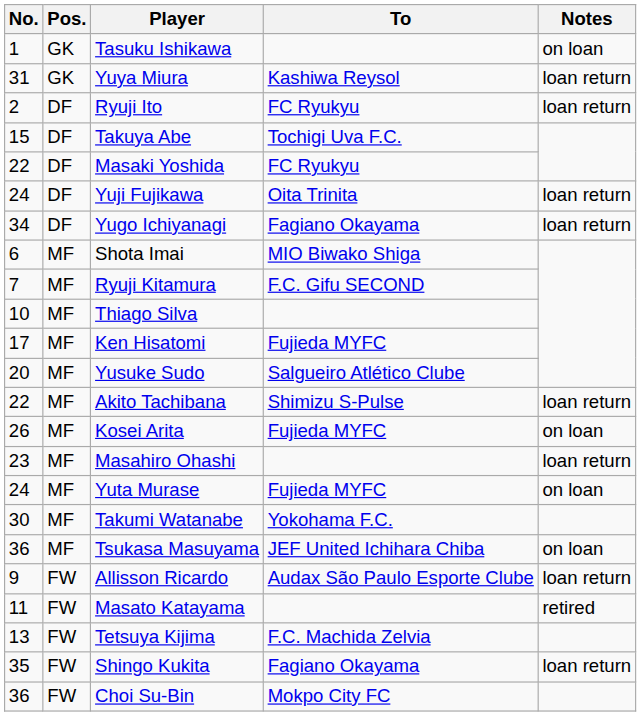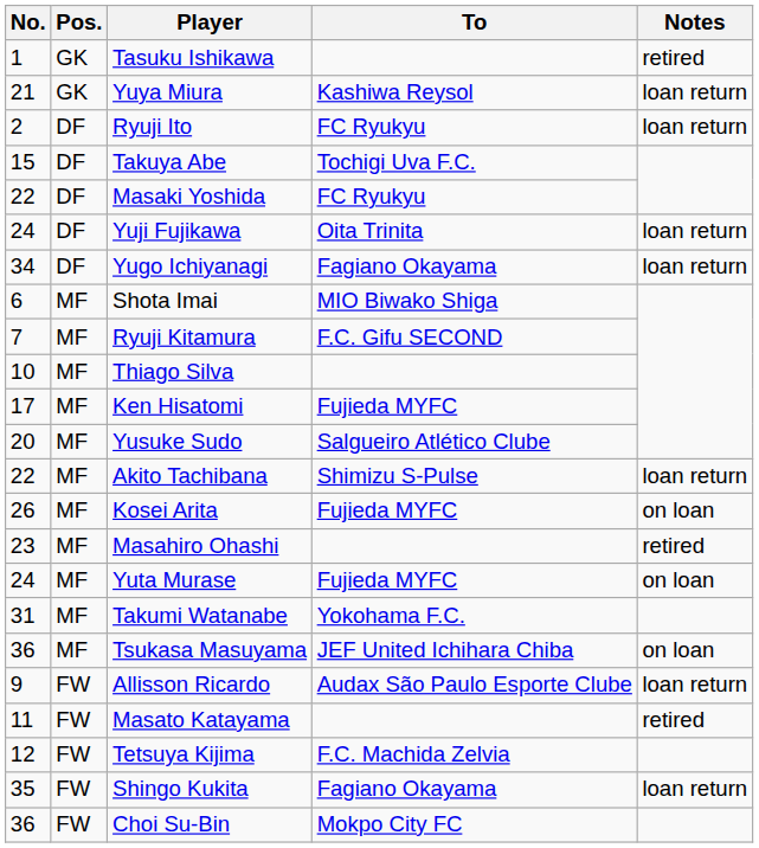 <table class="sortable wikitable">
 <tr>
 <th>No.</th>
 <th>Pos.</th>
 <th>Player</th>
 <th>To</th>
 <th>Notes</th>
 </tr>
 <tr>
 <td>1</td>
 <td>GK</td>
 <td><a href='#'>Tasuku Ishikawa</a></td>
 <td></td>
-<td>on loan</td>
+<td>retired</td>
 </tr>
 <tr>
-<td>31</td>
+<td>21</td>
 <td>GK</td>
 <td><a href='#'>Yuya Miura</a></td>
 <td><a href='#'>Kashiwa Reysol</a></td>
 <td>loan return</td>
 </tr>
 <tr>
 <td>2</td>
 <td>DF</td>
 <td><a href='#'>Ryuji Ito</a></td>
 <td><a href='#'>FC Ryukyu</a></td>
 <td>loan return</td>
 </tr>
 <tr>
 <td>15</td>
 <td>DF</td>
 <td><a href='#'>Takuya Abe</a></td>
 <td><a href='#'>Tochigi Uva F.C.</a></td>
 </tr>
 <tr>
 <td>22</td>
 <td>DF</td>
 <td><a href='#'>Masaki Yoshida</a></td>
 <td><a href='#'>FC Ryukyu</a></td>
 </tr>
 <tr>
 <td>24</td>
 <td>DF</td>
 <td><a href='#'>Yuji Fujikawa</a></td>
 <td><a href='#'>Oita Trinita</a></td>
 <td>loan return</td>
 </tr>
 <tr>
 <td>34</td>
 <td>DF</td>
 <td><a href='#'>Yugo Ichiyanagi</a></td>
 <td><a href='#'>Fagiano Okayama</a></td>
 <td>loan return</td>
 </tr>
 <tr>
 <td>6</td>
 <td>MF</td>
 <td>Shota Imai</td>
 <td><a href='#'>MIO Biwako Shiga</a></td>
 </tr>
 <tr>
 <td>7</td>
 <td>MF</td>
 <td><a href='#'>Ryuji Kitamura</a></td>
 <td><a href='#'>F.C. Gifu SECOND</a></td>
 </tr>
 <tr>
 <td>10</td>
 <td>MF</td>
 <td><a href='#'>Thiago Silva</a></td>
 <td></td>
 </tr>
 <tr>
 <td>17</td>
 <td>MF</td>
 <td><a href='#'>Ken Hisatomi</a></td>
 <td><a href='#'>Fujieda MYFC</a></td>
 </tr>
 <tr>
 <td>20</td>
 <td>MF</td>
 <td><a href='#'>Yusuke Sudo</a></td>
 <td><a href='#'>Salgueiro Atlético Clube</a></td>
 </tr>
 <tr>
 <td>22</td>
 <td>MF</td>
 <td><a href='#'>Akito Tachibana</a></td>
 <td><a href='#'>Shimizu S-Pulse</a></td>
 <td>loan return</td>
 </tr>
 <tr>
 <td>26</td>
 <td>MF</td>
 <td><a href='#'>Kosei Arita</a></td>
 <td><a href='#'>Fujieda MYFC</a></td>
 <td>on loan</td>
 </tr>
 <tr>
 <td>23</td>
 <td>MF</td>
 <td><a href='#'>Masahiro Ohashi</a></td>
 <td></td>
-<td>loan return</td>
+<td>retired</td>
 </tr>
 <tr>
 <td>24</td>
 <td>MF</td>
 <td><a href='#'>Yuta Murase</a></td>
 <td><a href='#'>Fujieda MYFC</a></td>
 <td>on loan</td>
 </tr>
 <tr>
-<td>30</td>
+<td>31</td>
 <td>MF</td>
 <td><a href='#'>Takumi Watanabe</a></td>
 <td><a href='#'>Yokohama F.C.</a></td>
 </tr>
 <tr>
 <td>36</td>
 <td>MF</td>
 <td><a href='#'>Tsukasa Masuyama</a></td>
 <td><a href='#'>JEF United Ichihara Chiba</a></td>
 <td>on loan</td>
 </tr>
 <tr>
 <td>9</td>
 <td>FW</td>
 <td><a href='#'>Allisson Ricardo</a></td>
 <td><a href='#'>Audax São Paulo Esporte Clube</a></td>
 <td>loan return</td>
 </tr>
 <tr>
 <td>11</td>
 <td>FW</td>
 <td><a href='#'>Masato Katayama</a></td>
 <td></td>
 <td>retired</td>
 </tr>
 <tr>
-<td>13</td>
+<td>12</td>
 <td>FW</td>
 <td><a href='#'>Tetsuya Kijima</a></td>
 <td><a href='#'>F.C. Machida Zelvia</a></td>
 <td></td>
 </tr>
 <tr>
 <td>35</td>
 <td>FW</td>
 <td><a href='#'>Shingo Kukita</a></td>
 <td><a href='#'>Fagiano Okayama</a></td>
 <td>loan return</td>
 </tr>
 <tr>
 <td>36</td>
 <td>FW</td>
 <td><a href='#'>Choi Su-Bin</a></td>
 <td><a href='#'>Mokpo City FC</a></td>
 </tr>
 </table>
